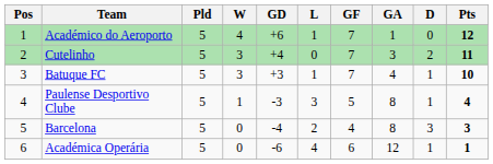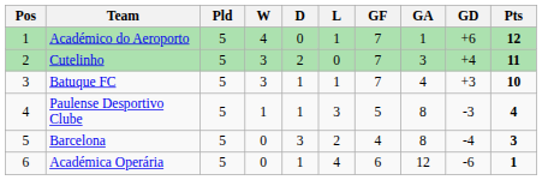 <table class="wikitable" style="text-align: center;">
 <tr>
 <th style="width: 40px;">Pos</th>
 <th style="width: 170px;">Team</th>
 <th style="width: 45px;">Pld</th>
 <th style="width: 35px;">W</th>
-<th style="width: 45px;">GD</th>
+<th style="width: 35px;">D</th>
 <th style="width: 35px;">L</th>
 <th style="width: 45px;">GF</th>
 <th style="width: 45px;">GA</th>
-<th style="width: 35px;">D</th>
+<th style="width: 45px;">GD</th>
 <th style="width: 45px;">Pts</th>
 </tr>
 <tr style="background:#ACE1AF;">
 <td>1</td>
 <td style="text-align: left;"><a href='#'>Académico do Aeroporto</a></td>
 <td>5</td>
 <td>4</td>
-<td>+6</td>
+<td>0</td>
 <td>1</td>
 <td>7</td>
 <td>1</td>
-<td>0</td>
+<td>+6</td>
 <td><strong>12</strong></td>
 </tr>
 <tr style="background:#ACE1AF;">
 <td>2</td>
 <td style="text-align: left;"><a href='#'>Cutelinho</a></td>
 <td>5</td>
 <td>3</td>
-<td>+4</td>
+<td>2</td>
 <td>0</td>
 <td>7</td>
 <td>3</td>
-<td>2</td>
+<td>+4</td>
 <td><strong>11</strong></td>
 </tr>
 <tr>
 <td>3</td>
 <td style="text-align: left;"><a href='#'>Batuque FC</a></td>
 <td>5</td>
 <td>3</td>
-<td>+3</td>
+<td>1</td>
 <td>1</td>
 <td>7</td>
 <td>4</td>
-<td>1</td>
+<td>+3</td>
 <td><strong>10</strong></td>
 </tr>
 <tr>
 <td>4</td>
 <td style="text-align: left;"><a href='#'>Paulense Desportivo Clube</a></td>
 <td>5</td>
 <td>1</td>
-<td>-3</td>
+<td>1</td>
 <td>3</td>
 <td>5</td>
 <td>8</td>
-<td>1</td>
+<td>-3</td>
 <td><strong>4</strong></td>
 </tr>
 <tr>
 <td>5</td>
 <td style="text-align: left;"><a href='#'>Barcelona</a></td>
 <td>5</td>
 <td>0</td>
-<td>-4</td>
+<td>3</td>
 <td>2</td>
 <td>4</td>
 <td>8</td>
-<td>3</td>
+<td>-4</td>
 <td><strong>3</strong></td>
 </tr>
 <tr>
 <td>6</td>
 <td style="text-align: left;"><a href='#'>Académica Operária</a></td>
 <td>5</td>
 <td>0</td>
-<td>-6</td>
+<td>1</td>
 <td>4</td>
 <td>6</td>
 <td>12</td>
-<td>1</td>
+<td>-6</td>
 <td><strong>1</strong></td>
 </tr>
 </table>
